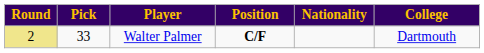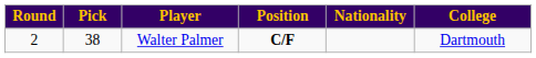 <table class="wikitable sortable sortable">
 <tr>
 <th style="background:#306; color:#FCC200" width="10%">Round</th>
 <th style="background:#306; color:#FCC200" width="10%">Pick</th>
 <th style="background:#306; color:#FCC200" width="20%">Player</th>
 <th style="background:#306; color:#FCC200" width="15%">Position</th>
 <th style="background:#306; color:#FCC200" width="15%">Nationality</th>
 <th style="background:#306; color:#FCC200" width="20%">College</th>
 </tr>
 <tr style="text-align: center">
-<td style="background: khaki;">2</td>
-<td>33</td>
+<td>2</td>
+<td>38</td>
 <td><a href='#'>Walter Palmer</a></td>
 <td><strong>C/F</strong></td>
 <td></td>
 <td><a href='#'>Dartmouth</a></td>
 </tr>
 </table>
